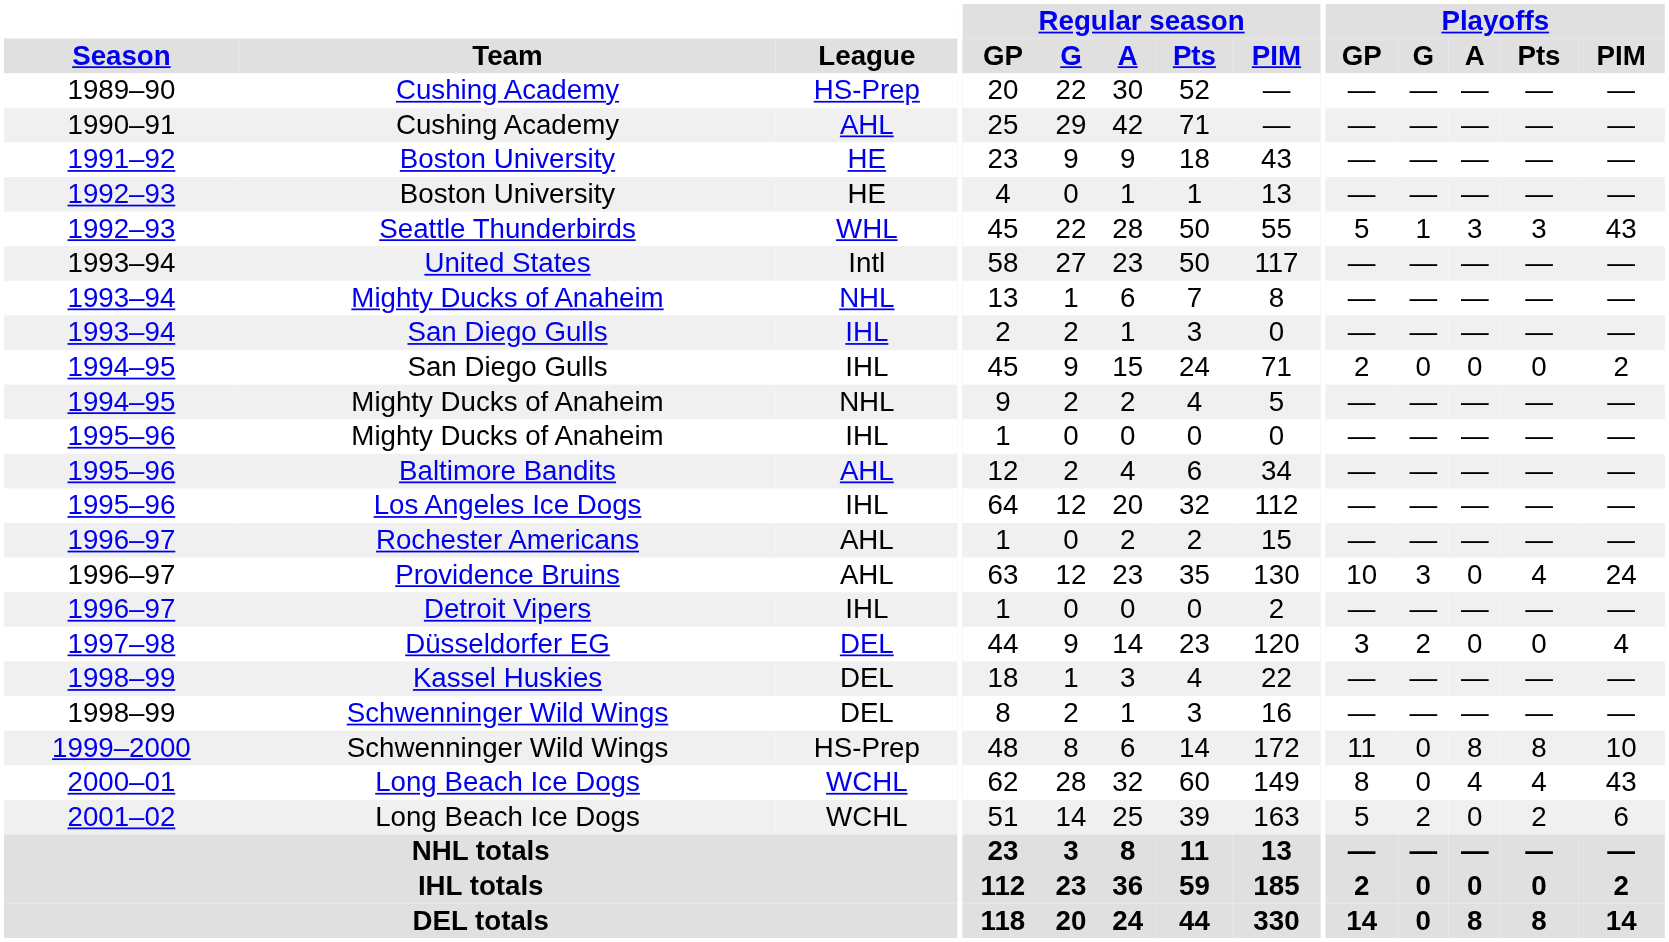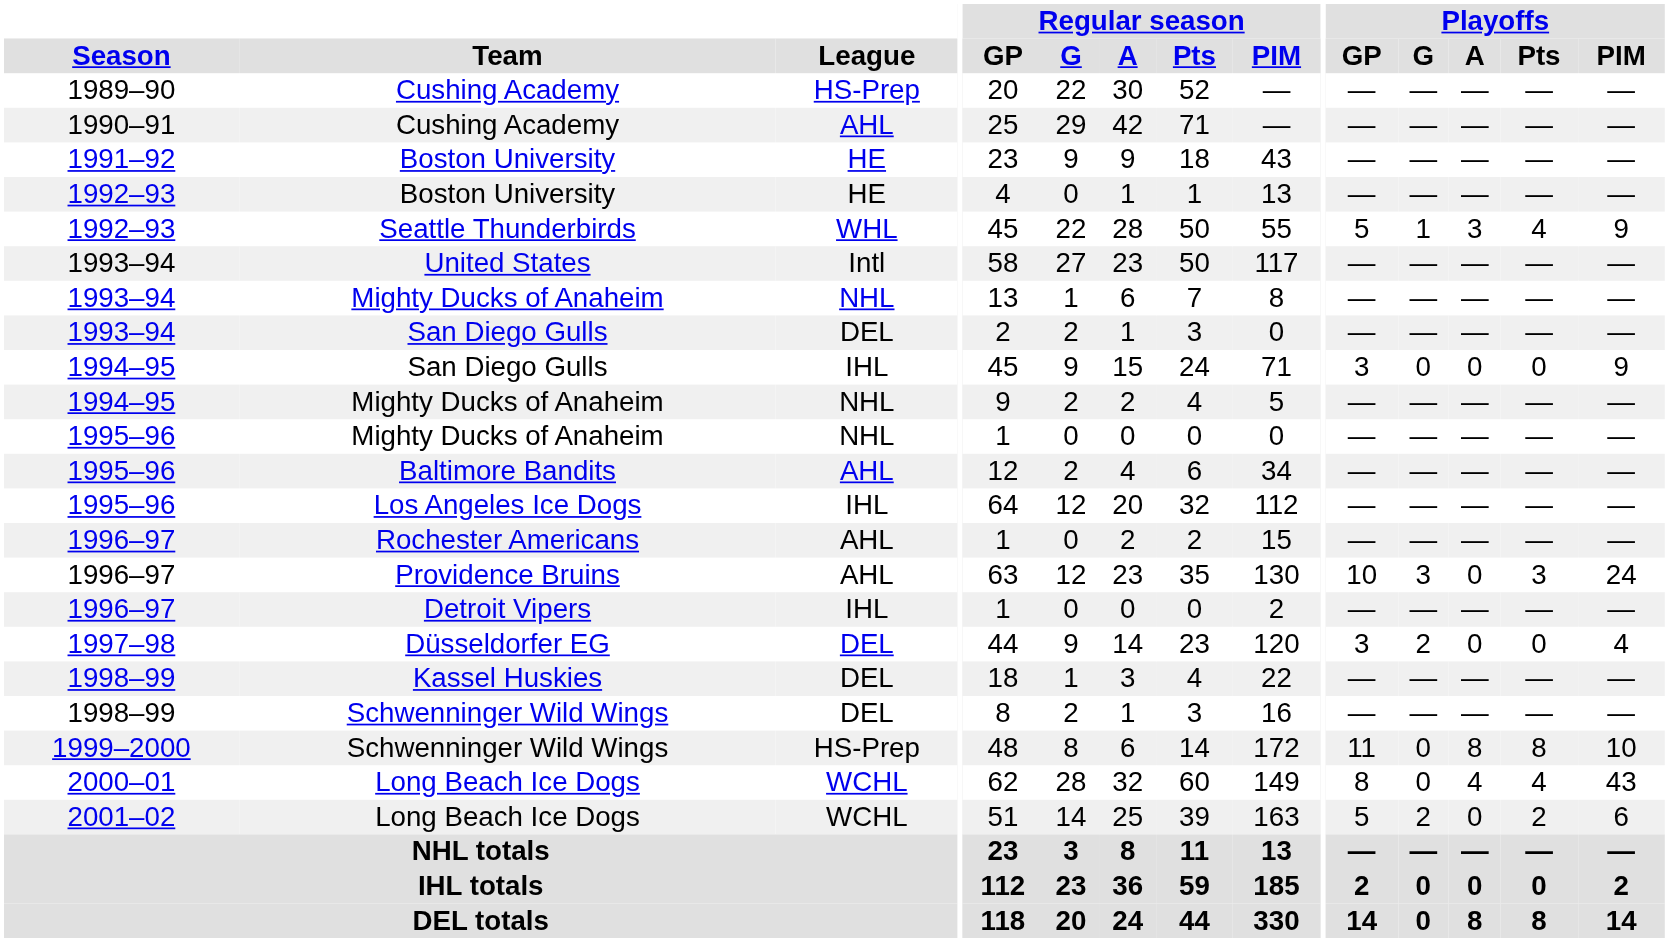 <table border="0" cellpadding="1" cellspacing="0" style="text-align:center; width:60em">
 <tr bgcolor="#e0e0e0">
 <th colspan="3" bgcolor="#ffffff"></th>
 <th rowspan="100" bgcolor="#ffffff"></th>
 <th colspan="5"><a href='#'>Regular season</a></th>
 <th rowspan="100" bgcolor="#ffffff"></th>
 <th colspan="5"><a href='#'>Playoffs</a></th>
 </tr>
 <tr bgcolor="#e0e0e0">
 <th><a href='#'>Season</a></th>
 <th>Team</th>
 <th>League</th>
 <th>GP</th>
 <th><a href='#'>G</a></th>
 <th><a href='#'>A</a></th>
 <th><a href='#'>Pts</a></th>
 <th><a href='#'>PIM</a></th>
 <th>GP</th>
 <th>G</th>
 <th>A</th>
 <th>Pts</th>
 <th>PIM</th>
 </tr>
 <tr>
 <td>1989–90</td>
 <td><a href='#'>Cushing Academy</a></td>
 <td><a href='#'>HS-Prep</a></td>
 <td>20</td>
 <td>22</td>
 <td>30</td>
 <td>52</td>
 <td>—</td>
 <td>—</td>
 <td>—</td>
 <td>—</td>
 <td>—</td>
 <td>—</td>
 </tr>
 <tr bgcolor="#f0f0f0">
 <td>1990–91</td>
 <td>Cushing Academy</td>
 <td><a href='#'>AHL</a></td>
 <td>25</td>
 <td>29</td>
 <td>42</td>
 <td>71</td>
 <td>—</td>
 <td>—</td>
 <td>—</td>
 <td>—</td>
 <td>—</td>
 <td>—</td>
 </tr>
 <tr>
 <td><a href='#'>1991–92</a></td>
 <td><a href='#'>Boston University</a></td>
 <td><a href='#'>HE</a></td>
 <td>23</td>
 <td>9</td>
 <td>9</td>
 <td>18</td>
 <td>43</td>
 <td>—</td>
 <td>—</td>
 <td>—</td>
 <td>—</td>
 <td>—</td>
 </tr>
 <tr bgcolor="#f0f0f0">
 <td><a href='#'>1992–93</a></td>
 <td>Boston University</td>
 <td>HE</td>
 <td>4</td>
 <td>0</td>
 <td>1</td>
 <td>1</td>
 <td>13</td>
 <td>—</td>
 <td>—</td>
 <td>—</td>
 <td>—</td>
 <td>—</td>
 </tr>
 <tr>
 <td><a href='#'>1992–93</a></td>
 <td><a href='#'>Seattle Thunderbirds</a></td>
 <td><a href='#'>WHL</a></td>
 <td>45</td>
 <td>22</td>
 <td>28</td>
 <td>50</td>
 <td>55</td>
 <td>5</td>
 <td>1</td>
 <td>3</td>
-<td>3</td>
-<td>43</td>
+<td>4</td>
+<td>9</td>
 </tr>
 <tr bgcolor="#f0f0f0">
 <td>1993–94</td>
 <td><a href='#'>United States</a></td>
 <td>Intl</td>
 <td>58</td>
 <td>27</td>
 <td>23</td>
 <td>50</td>
 <td>117</td>
 <td>—</td>
 <td>—</td>
 <td>—</td>
 <td>—</td>
 <td>—</td>
 </tr>
 <tr>
 <td><a href='#'>1993–94</a></td>
 <td><a href='#'>Mighty Ducks of Anaheim</a></td>
 <td><a href='#'>NHL</a></td>
 <td>13</td>
 <td>1</td>
 <td>6</td>
 <td>7</td>
 <td>8</td>
 <td>—</td>
 <td>—</td>
 <td>—</td>
 <td>—</td>
 <td>—</td>
 </tr>
 <tr bgcolor="#f0f0f0">
 <td><a href='#'>1993–94</a></td>
 <td><a href='#'>San Diego Gulls</a></td>
-<td><a href='#'>IHL</a></td>
+<td>DEL</td>
 <td>2</td>
 <td>2</td>
 <td>1</td>
 <td>3</td>
 <td>0</td>
 <td>—</td>
 <td>—</td>
 <td>—</td>
 <td>—</td>
 <td>—</td>
 </tr>
 <tr>
 <td><a href='#'>1994–95</a></td>
 <td>San Diego Gulls</td>
 <td>IHL</td>
 <td>45</td>
 <td>9</td>
 <td>15</td>
 <td>24</td>
 <td>71</td>
-<td>2</td>
+<td>3</td>
 <td>0</td>
 <td>0</td>
 <td>0</td>
-<td>2</td>
+<td>9</td>
 </tr>
 <tr bgcolor="#f0f0f0">
 <td><a href='#'>1994–95</a></td>
 <td>Mighty Ducks of Anaheim</td>
 <td>NHL</td>
 <td>9</td>
 <td>2</td>
 <td>2</td>
 <td>4</td>
 <td>5</td>
 <td>—</td>
 <td>—</td>
 <td>—</td>
 <td>—</td>
 <td>—</td>
 </tr>
 <tr>
 <td><a href='#'>1995–96</a></td>
 <td>Mighty Ducks of Anaheim</td>
-<td>IHL</td>
+<td>NHL</td>
 <td>1</td>
 <td>0</td>
 <td>0</td>
 <td>0</td>
 <td>0</td>
 <td>—</td>
 <td>—</td>
 <td>—</td>
 <td>—</td>
 <td>—</td>
 </tr>
 <tr bgcolor="#f0f0f0">
 <td><a href='#'>1995–96</a></td>
 <td><a href='#'>Baltimore Bandits</a></td>
 <td><a href='#'>AHL</a></td>
 <td>12</td>
 <td>2</td>
 <td>4</td>
 <td>6</td>
 <td>34</td>
 <td>—</td>
 <td>—</td>
 <td>—</td>
 <td>—</td>
 <td>—</td>
 </tr>
 <tr>
 <td><a href='#'>1995–96</a></td>
 <td><a href='#'>Los Angeles Ice Dogs</a></td>
 <td>IHL</td>
 <td>64</td>
 <td>12</td>
 <td>20</td>
 <td>32</td>
 <td>112</td>
 <td>—</td>
 <td>—</td>
 <td>—</td>
 <td>—</td>
 <td>—</td>
 </tr>
 <tr bgcolor="#f0f0f0">
 <td><a href='#'>1996–97</a></td>
 <td><a href='#'>Rochester Americans</a></td>
 <td>AHL</td>
 <td>1</td>
 <td>0</td>
 <td>2</td>
 <td>2</td>
 <td>15</td>
 <td>—</td>
 <td>—</td>
 <td>—</td>
 <td>—</td>
 <td>—</td>
 </tr>
 <tr>
 <td>1996–97</td>
 <td><a href='#'>Providence Bruins</a></td>
 <td>AHL</td>
 <td>63</td>
 <td>12</td>
 <td>23</td>
 <td>35</td>
 <td>130</td>
 <td>10</td>
 <td>3</td>
 <td>0</td>
-<td>4</td>
+<td>3</td>
 <td>24</td>
 </tr>
 <tr bgcolor="#f0f0f0">
 <td><a href='#'>1996–97</a></td>
 <td><a href='#'>Detroit Vipers</a></td>
 <td>IHL</td>
 <td>1</td>
 <td>0</td>
 <td>0</td>
 <td>0</td>
 <td>2</td>
 <td>—</td>
 <td>—</td>
 <td>—</td>
 <td>—</td>
 <td>—</td>
 </tr>
 <tr>
 <td><a href='#'>1997–98</a></td>
 <td><a href='#'>Düsseldorfer EG</a></td>
 <td><a href='#'>DEL</a></td>
 <td>44</td>
 <td>9</td>
 <td>14</td>
 <td>23</td>
 <td>120</td>
 <td>3</td>
 <td>2</td>
 <td>0</td>
 <td>0</td>
 <td>4</td>
 </tr>
 <tr bgcolor="#f0f0f0">
 <td><a href='#'>1998–99</a></td>
 <td><a href='#'>Kassel Huskies</a></td>
 <td>DEL</td>
 <td>18</td>
 <td>1</td>
 <td>3</td>
 <td>4</td>
 <td>22</td>
 <td>—</td>
 <td>—</td>
 <td>—</td>
 <td>—</td>
 <td>—</td>
 </tr>
 <tr>
 <td>1998–99</td>
 <td><a href='#'>Schwenninger Wild Wings</a></td>
 <td>DEL</td>
 <td>8</td>
 <td>2</td>
 <td>1</td>
 <td>3</td>
 <td>16</td>
 <td>—</td>
 <td>—</td>
 <td>—</td>
 <td>—</td>
 <td>—</td>
 </tr>
 <tr bgcolor="#f0f0f0">
 <td><a href='#'>1999–2000</a></td>
 <td>Schwenninger Wild Wings</td>
 <td>HS-Prep</td>
 <td>48</td>
 <td>8</td>
 <td>6</td>
 <td>14</td>
 <td>172</td>
 <td>11</td>
 <td>0</td>
 <td>8</td>
 <td>8</td>
 <td>10</td>
 </tr>
 <tr>
 <td><a href='#'>2000–01</a></td>
 <td><a href='#'>Long Beach Ice Dogs</a></td>
 <td><a href='#'>WCHL</a></td>
 <td>62</td>
 <td>28</td>
 <td>32</td>
 <td>60</td>
 <td>149</td>
 <td>8</td>
 <td>0</td>
 <td>4</td>
 <td>4</td>
 <td>43</td>
 </tr>
 <tr bgcolor="#f0f0f0">
 <td><a href='#'>2001–02</a></td>
 <td>Long Beach Ice Dogs</td>
 <td>WCHL</td>
 <td>51</td>
 <td>14</td>
 <td>25</td>
 <td>39</td>
 <td>163</td>
 <td>5</td>
 <td>2</td>
 <td>0</td>
 <td>2</td>
 <td>6</td>
 </tr>
 <tr bgcolor="#e0e0e0">
 <th colspan="3">NHL totals</th>
 <th>23</th>
 <th>3</th>
 <th>8</th>
 <th>11</th>
 <th>13</th>
 <th>—</th>
 <th>—</th>
 <th>—</th>
 <th>—</th>
 <th>—</th>
 </tr>
 <tr bgcolor="#e0e0e0">
 <th colspan="3">IHL totals</th>
 <th>112</th>
 <th>23</th>
 <th>36</th>
 <th>59</th>
 <th>185</th>
 <th>2</th>
 <th>0</th>
 <th>0</th>
 <th>0</th>
 <th>2</th>
 </tr>
 <tr bgcolor="#e0e0e0">
 <th colspan="3">DEL totals</th>
 <th>118</th>
 <th>20</th>
 <th>24</th>
 <th>44</th>
 <th>330</th>
 <th>14</th>
 <th>0</th>
 <th>8</th>
 <th>8</th>
 <th>14</th>
 </tr>
 </table>
